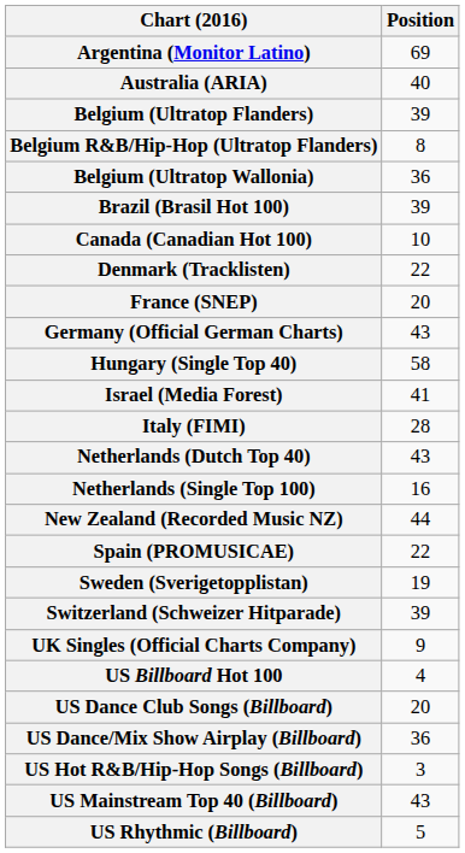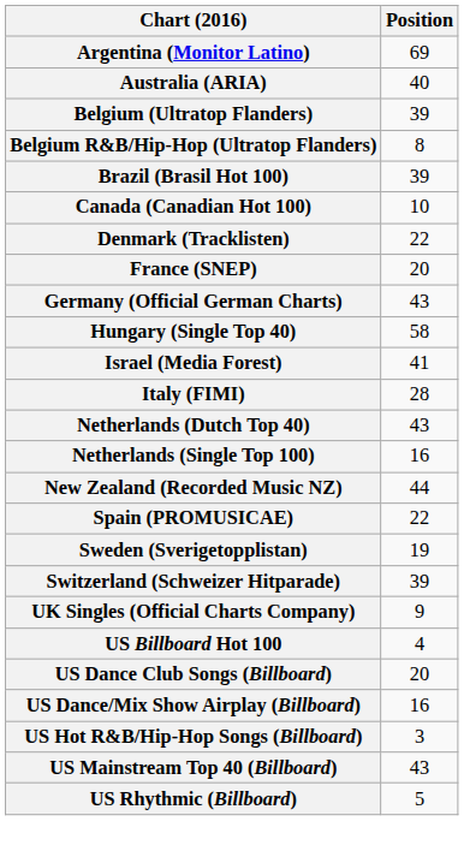 <table class="wikitable plainrowheaders sortable" style="text-align:center">
 <tr>
 <th>Chart (2016)</th>
 <th>Position</th>
 </tr>
 <tr>
 <th scope="row">Argentina (<a href='#'>Monitor Latino</a>)</th>
 <td>69</td>
 </tr>
 <tr>
 <th scope="row">Australia (ARIA)</th>
 <td>40</td>
 </tr>
 <tr>
 <th scope="row">Belgium (Ultratop Flanders)</th>
 <td>39</td>
 </tr>
 <tr>
 <th scope="row">Belgium R&B/Hip-Hop (Ultratop Flanders)</th>
 <td>8</td>
-</tr>
-<tr>
-<th scope="row">Belgium (Ultratop Wallonia)</th>
-<td>36</td>
 </tr>
 <tr>
 <th scope="row">Brazil (Brasil Hot 100)</th>
 <td>39</td>
 </tr>
 <tr>
 <th scope="row">Canada (Canadian Hot 100)</th>
 <td>10</td>
 </tr>
 <tr>
 <th scope="row">Denmark (Tracklisten)</th>
 <td>22</td>
 </tr>
 <tr>
 <th scope="row">France (SNEP)</th>
 <td>20</td>
 </tr>
 <tr>
 <th scope="row">Germany (Official German Charts)</th>
 <td>43</td>
 </tr>
 <tr>
 <th scope="row">Hungary (Single Top 40)</th>
 <td>58</td>
 </tr>
 <tr>
 <th scope="row">Israel (Media Forest)</th>
 <td>41</td>
 </tr>
 <tr>
 <th scope="row">Italy (FIMI)</th>
 <td>28</td>
 </tr>
 <tr>
 <th scope="row">Netherlands (Dutch Top 40)</th>
 <td>43</td>
 </tr>
 <tr>
 <th scope="row">Netherlands (Single Top 100)</th>
 <td>16</td>
 </tr>
 <tr>
 <th scope="row">New Zealand (Recorded Music NZ)</th>
 <td>44</td>
 </tr>
 <tr>
 <th scope="row">Spain (PROMUSICAE)</th>
 <td>22</td>
 </tr>
 <tr>
 <th scope="row">Sweden (Sverigetopplistan)</th>
 <td>19</td>
 </tr>
 <tr>
 <th scope="row">Switzerland (Schweizer Hitparade)</th>
 <td>39</td>
 </tr>
 <tr>
 <th scope="row">UK Singles (Official Charts Company)</th>
 <td>9</td>
 </tr>
 <tr>
 <th scope="row">US <em>Billboard</em> Hot 100</th>
 <td>4</td>
 </tr>
 <tr>
 <th scope="row">US Dance Club Songs (<em>Billboard</em>)</th>
 <td>20</td>
 </tr>
 <tr>
 <th scope="row">US Dance/Mix Show Airplay (<em>Billboard</em>)</th>
-<td>36</td>
+<td>16</td>
 </tr>
 <tr>
 <th scope="row">US Hot R&B/Hip-Hop Songs (<em>Billboard</em>)</th>
 <td>3</td>
 </tr>
 <tr>
 <th scope="row">US Mainstream Top 40 (<em>Billboard</em>)</th>
 <td>43</td>
 </tr>
 <tr>
 <th scope="row">US Rhythmic (<em>Billboard</em>)</th>
 <td>5</td>
 </tr>
 </table>
